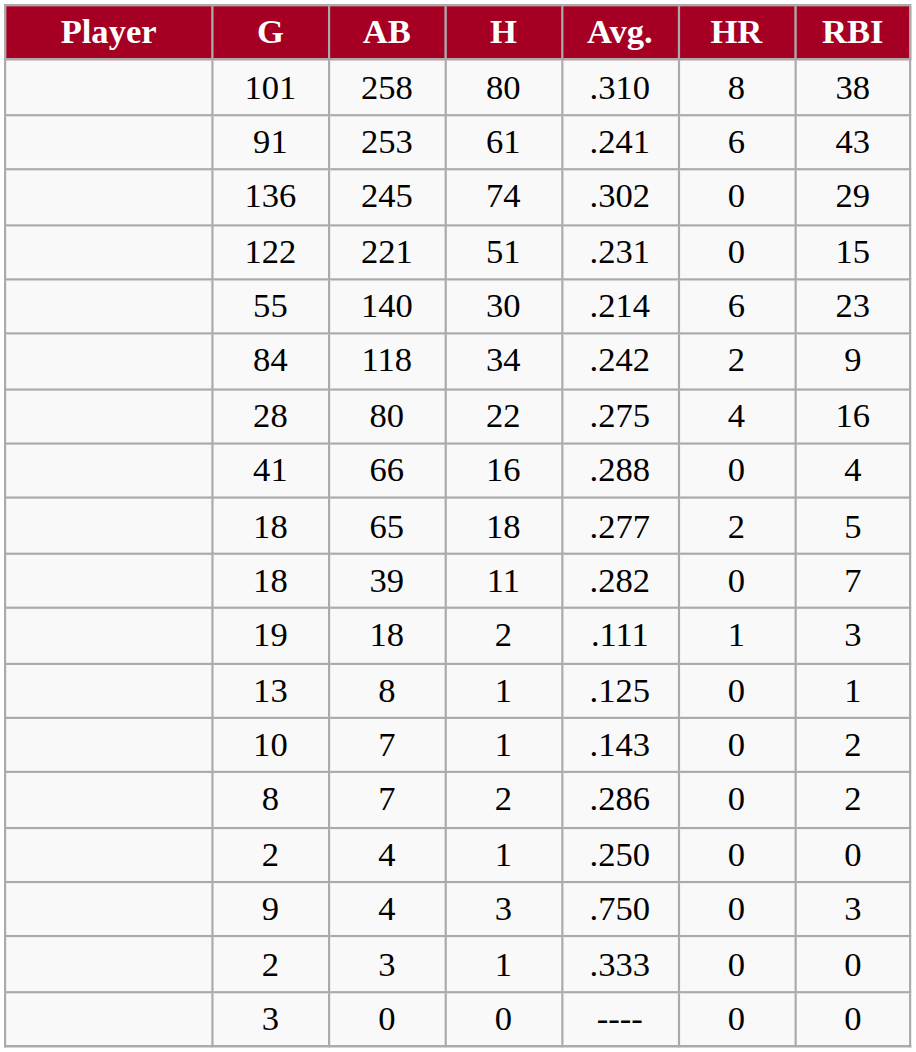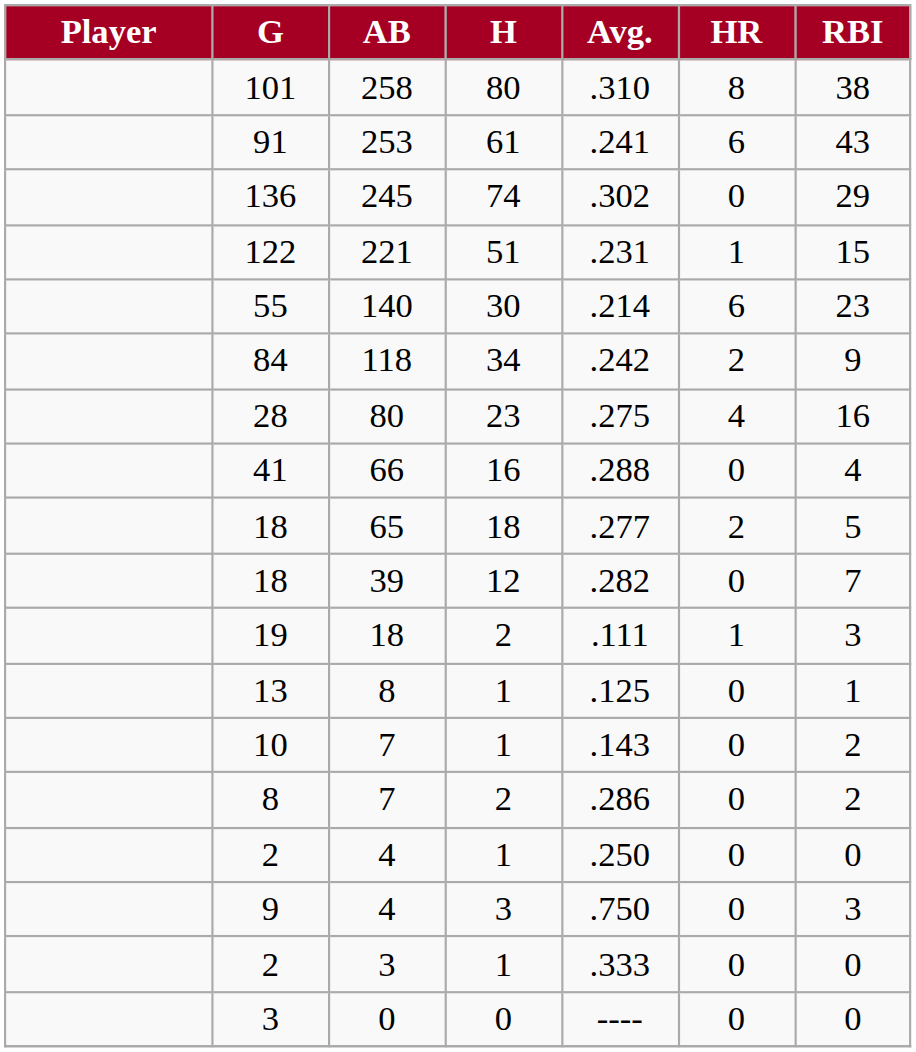 <table class="wikitable sortable">
 <tr>
 <th style="background:#A50024;color:white;" width="16%">Player</th>
 <th style="background:#A50024;color:white;" width="9%">G</th>
 <th style="background:#A50024;color:white;" width="9%">AB</th>
 <th style="background:#A50024;color:white;" width="9%">H</th>
 <th style="background:#A50024;color:white;" width="9%">Avg.</th>
 <th style="background:#A50024;color:white;" width="9%">HR</th>
 <th style="background:#A50024;color:white;" width="9%">RBI</th>
 </tr>
 <tr align="center">
 <td></td>
 <td>101</td>
 <td>258</td>
 <td>80</td>
 <td>.310</td>
 <td>8</td>
 <td>38</td>
 </tr>
 <tr align="center">
 <td></td>
 <td>91</td>
 <td>253</td>
 <td>61</td>
 <td>.241</td>
 <td>6</td>
 <td>43</td>
 </tr>
 <tr align="center">
 <td></td>
 <td>136</td>
 <td>245</td>
 <td>74</td>
 <td>.302</td>
 <td>0</td>
 <td>29</td>
 </tr>
 <tr align="center">
 <td></td>
 <td>122</td>
 <td>221</td>
 <td>51</td>
 <td>.231</td>
-<td>0</td>
+<td>1</td>
 <td>15</td>
 </tr>
 <tr align="center">
 <td></td>
 <td>55</td>
 <td>140</td>
 <td>30</td>
 <td>.214</td>
 <td>6</td>
 <td>23</td>
 </tr>
 <tr align="center">
 <td></td>
 <td>84</td>
 <td>118</td>
 <td>34</td>
 <td>.242</td>
 <td>2</td>
 <td>9</td>
 </tr>
 <tr align="center">
 <td></td>
 <td>28</td>
 <td>80</td>
-<td>22</td>
+<td>23</td>
 <td>.275</td>
 <td>4</td>
 <td>16</td>
 </tr>
 <tr align="center">
 <td></td>
 <td>41</td>
 <td>66</td>
 <td>16</td>
 <td>.288</td>
 <td>0</td>
 <td>4</td>
 </tr>
 <tr align="center">
 <td></td>
 <td>18</td>
 <td>65</td>
 <td>18</td>
 <td>.277</td>
 <td>2</td>
 <td>5</td>
 </tr>
 <tr align="center">
 <td></td>
 <td>18</td>
 <td>39</td>
-<td>11</td>
+<td>12</td>
 <td>.282</td>
 <td>0</td>
 <td>7</td>
 </tr>
 <tr align="center">
 <td></td>
 <td>19</td>
 <td>18</td>
 <td>2</td>
 <td>.111</td>
 <td>1</td>
 <td>3</td>
 </tr>
 <tr align="center">
 <td></td>
 <td>13</td>
 <td>8</td>
 <td>1</td>
 <td>.125</td>
 <td>0</td>
 <td>1</td>
 </tr>
 <tr align="center">
 <td></td>
 <td>10</td>
 <td>7</td>
 <td>1</td>
 <td>.143</td>
 <td>0</td>
 <td>2</td>
 </tr>
 <tr align="center">
 <td></td>
 <td>8</td>
 <td>7</td>
 <td>2</td>
 <td>.286</td>
 <td>0</td>
 <td>2</td>
 </tr>
 <tr align="center">
 <td></td>
 <td>2</td>
 <td>4</td>
 <td>1</td>
 <td>.250</td>
 <td>0</td>
 <td>0</td>
 </tr>
 <tr align="center">
 <td></td>
 <td>9</td>
 <td>4</td>
 <td>3</td>
 <td>.750</td>
 <td>0</td>
 <td>3</td>
 </tr>
 <tr align="center">
 <td></td>
 <td>2</td>
 <td>3</td>
 <td>1</td>
 <td>.333</td>
 <td>0</td>
 <td>0</td>
 </tr>
 <tr align="center">
 <td></td>
 <td>3</td>
 <td>0</td>
 <td>0</td>
 <td>----</td>
 <td>0</td>
 <td>0</td>
 </tr>
 <tr align="center">
 </tr>
 </table>
